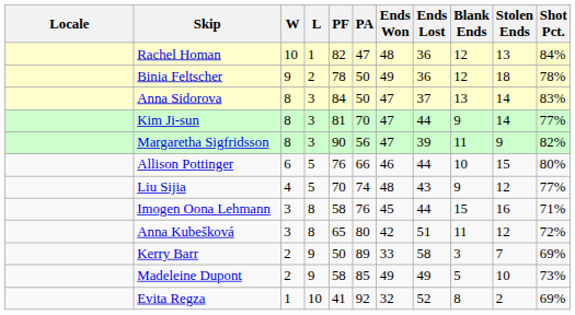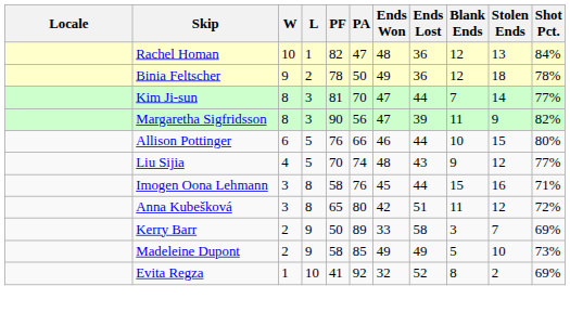 <table class=wikitable>
 <tr>
 <th width=140>Locale</th>
 <th width=160>Skip</th>
 <th width=20>W</th>
 <th width=20>L</th>
 <th width=20>PF</th>
 <th width=20>PA</th>
 <th width=20>Ends <br> Won</th>
 <th width=20>Ends <br> Lost</th>
 <th width=20>Blank <br> Ends</th>
 <th width=20>Stolen <br> Ends</th>
 <th width=20>Shot <br> Pct.</th>
 </tr>
 <tr bgcolor=#ffffcc>
 <td></td>
 <td><a href='#'>Rachel Homan</a></td>
 <td>10</td>
 <td>1</td>
 <td>82</td>
 <td>47</td>
 <td>48</td>
 <td>36</td>
 <td>12</td>
 <td>13</td>
 <td>84%</td>
 </tr>
 <tr bgcolor=#ffffcc>
 <td></td>
 <td><a href='#'>Binia Feltscher</a></td>
 <td>9</td>
 <td>2</td>
 <td>78</td>
 <td>50</td>
 <td>49</td>
 <td>36</td>
 <td>12</td>
 <td>18</td>
 <td>78%</td>
 </tr>
-<tr bgcolor=#ffffcc>
-<td></td>
-<td><a href='#'>Anna Sidorova</a></td>
-<td>8</td>
-<td>3</td>
-<td>84</td>
-<td>50</td>
-<td>47</td>
-<td>37</td>
-<td>13</td>
-<td>14</td>
-<td>83%</td>
-</tr>
 <tr bgcolor=#ccffcc>
 <td></td>
 <td><a href='#'>Kim Ji-sun</a></td>
 <td>8</td>
 <td>3</td>
 <td>81</td>
 <td>70</td>
 <td>47</td>
 <td>44</td>
-<td>9</td>
+<td>7</td>
 <td>14</td>
 <td>77%</td>
 </tr>
 <tr bgcolor=#ccffcc>
 <td></td>
 <td><a href='#'>Margaretha Sigfridsson</a></td>
 <td>8</td>
 <td>3</td>
 <td>90</td>
 <td>56</td>
 <td>47</td>
 <td>39</td>
 <td>11</td>
 <td>9</td>
 <td>82%</td>
 </tr>
 <tr>
 <td></td>
 <td><a href='#'>Allison Pottinger</a></td>
 <td>6</td>
 <td>5</td>
 <td>76</td>
 <td>66</td>
 <td>46</td>
 <td>44</td>
 <td>10</td>
 <td>15</td>
 <td>80%</td>
 </tr>
 <tr>
 <td></td>
 <td><a href='#'>Liu Sijia</a></td>
 <td>4</td>
 <td>5</td>
 <td>70</td>
 <td>74</td>
 <td>48</td>
 <td>43</td>
 <td>9</td>
 <td>12</td>
 <td>77%</td>
 </tr>
 <tr>
 <td></td>
 <td><a href='#'>Imogen Oona Lehmann</a></td>
 <td>3</td>
 <td>8</td>
 <td>58</td>
 <td>76</td>
 <td>45</td>
 <td>44</td>
 <td>15</td>
 <td>16</td>
 <td>71%</td>
 </tr>
 <tr>
 <td></td>
 <td><a href='#'>Anna Kubešková</a></td>
 <td>3</td>
 <td>8</td>
 <td>65</td>
 <td>80</td>
 <td>42</td>
 <td>51</td>
 <td>11</td>
 <td>12</td>
 <td>72%</td>
 </tr>
 <tr>
 <td></td>
 <td><a href='#'>Kerry Barr</a></td>
 <td>2</td>
 <td>9</td>
 <td>50</td>
 <td>89</td>
 <td>33</td>
 <td>58</td>
 <td>3</td>
 <td>7</td>
 <td>69%</td>
 </tr>
 <tr>
 <td></td>
 <td><a href='#'>Madeleine Dupont</a></td>
 <td>2</td>
 <td>9</td>
 <td>58</td>
 <td>85</td>
 <td>49</td>
 <td>49</td>
 <td>5</td>
 <td>10</td>
 <td>73%</td>
 </tr>
 <tr>
 <td></td>
 <td><a href='#'>Evita Regza</a></td>
 <td>1</td>
 <td>10</td>
 <td>41</td>
 <td>92</td>
 <td>32</td>
 <td>52</td>
 <td>8</td>
 <td>2</td>
 <td>69%</td>
 </tr>
 </table>
